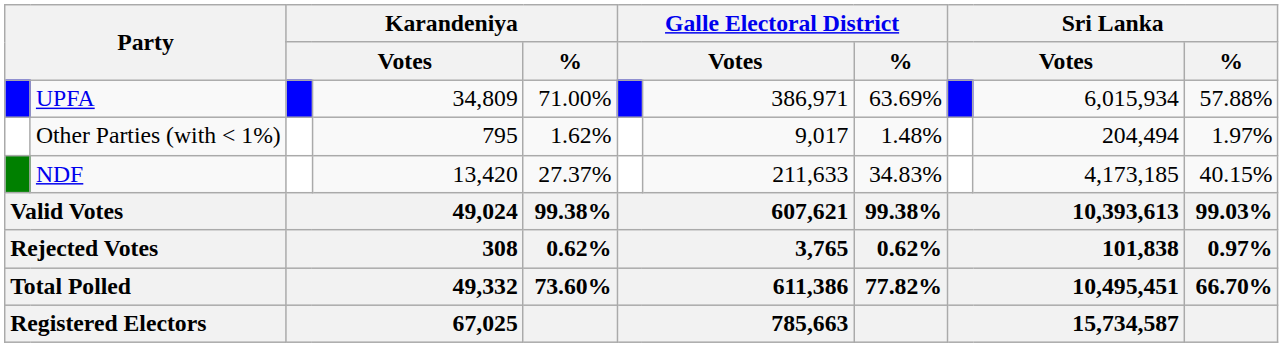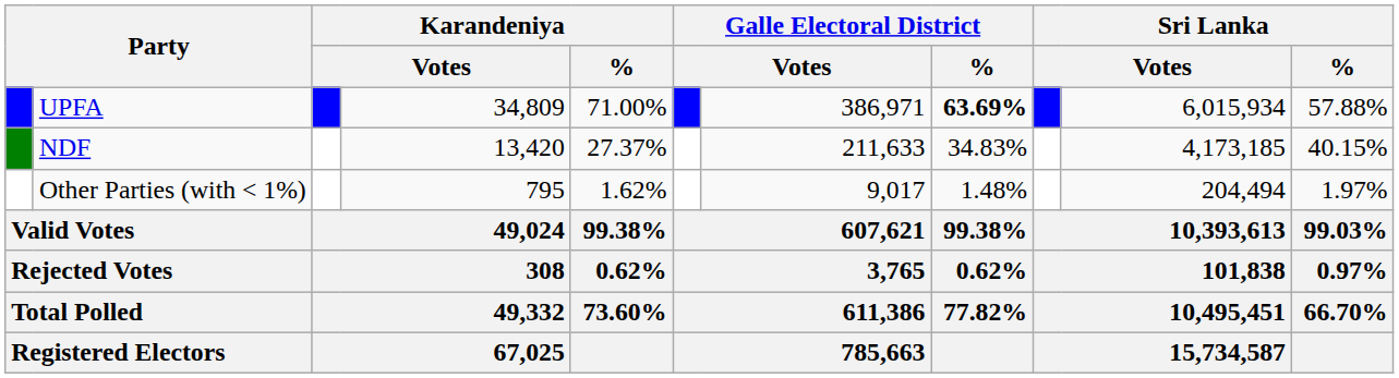 <table class="wikitable">
 <tr>
 <th colspan="2" width="144px"rowspan="2">Party</th>
 <th colspan="3" width="216px">Karandeniya</th>
 <th colspan="3" width="216px"><a href='#'>Galle Electoral District</a></th>
 <th colspan="3" width="216px">Sri Lanka</th>
 </tr>
 <tr>
 <th colspan="2" width="144px">Votes</th>
 <th>%</th>
 <th colspan="2" width="144px">Votes</th>
 <th>%</th>
 <th colspan="2" width="144px">Votes</th>
 <th>%</th>
 </tr>
 <tr>
 <td style="background-color:blue;" width="10px"></td>
 <td style="text-align:left;"><a href='#'>UPFA</a></td>
 <td style="background-color:blue;" width="10px"></td>
 <td style="text-align:right;">34,809</td>
 <td style="text-align:right;">71.00%</td>
 <td style="background-color:blue;" width="10px"></td>
 <td style="text-align:right;">386,971</td>
-<td style="text-align:right;">63.69%</td>
+<td style="text-align:right;"><strong>63.69%</strong></td>
 <td style="background-color:blue;" width="10px"></td>
 <td style="text-align:right;">6,015,934</td>
 <td style="text-align:right;">57.88%</td>
+</tr>
+<tr>
+<td style="background-color:green;" width="10px"></td>
+<td style="text-align:left;"><a href='#'>NDF</a></td>
+<td style="background-color:white;" width="10px"></td>
+<td style="text-align:right;">13,420</td>
+<td style="text-align:right;">27.37%</td>
+<td style="background-color:white;" width="10px"></td>
+<td style="text-align:right;">211,633</td>
+<td style="text-align:right;">34.83%</td>
+<td style="background-color:white;" width="10px"></td>
+<td style="text-align:right;">4,173,185</td>
+<td style="text-align:right;">40.15%</td>
 </tr>
 <tr>
 <td style="background-color:white;" width="10px"></td>
 <td style="text-align:left;">Other Parties (with < 1%)</td>
 <td style="background-color:white;" width="10px"></td>
 <td style="text-align:right;">795</td>
 <td style="text-align:right;">1.62%</td>
 <td style="background-color:white;" width="10px"></td>
 <td style="text-align:right;">9,017</td>
 <td style="text-align:right;">1.48%</td>
 <td style="background-color:white;" width="10px"></td>
 <td style="text-align:right;">204,494</td>
 <td style="text-align:right;">1.97%</td>
-</tr>
-<tr>
-<td style="background-color:green;" width="10px"></td>
-<td style="text-align:left;"><a href='#'>NDF</a></td>
-<td style="background-color:white;" width="10px"></td>
-<td style="text-align:right;">13,420</td>
-<td style="text-align:right;">27.37%</td>
-<td style="background-color:white;" width="10px"></td>
-<td style="text-align:right;">211,633</td>
-<td style="text-align:right;">34.83%</td>
-<td style="background-color:white;" width="10px"></td>
-<td style="text-align:right;">4,173,185</td>
-<td style="text-align:right;">40.15%</td>
 </tr>
 <tr>
 <th colspan="2" width="144px"style="text-align:left;">Valid Votes</th>
 <th style="text-align:right;"colspan="2" width="144px">49,024</th>
 <th style="text-align:right;">99.38%</th>
 <th style="text-align:right;"colspan="2" width="144px">607,621</th>
 <th style="text-align:right;">99.38%</th>
 <th style="text-align:right;"colspan="2" width="144px">10,393,613</th>
 <th style="text-align:right;">99.03%</th>
 </tr>
 <tr>
 <th colspan="2" width="144px"style="text-align:left;">Rejected Votes</th>
 <th style="text-align:right;"colspan="2" width="144px">308</th>
 <th style="text-align:right;">0.62%</th>
 <th style="text-align:right;"colspan="2" width="144px">3,765</th>
 <th style="text-align:right;">0.62%</th>
 <th style="text-align:right;"colspan="2" width="144px">101,838</th>
 <th style="text-align:right;">0.97%</th>
 </tr>
 <tr>
 <th colspan="2" width="144px"style="text-align:left;">Total Polled</th>
 <th style="text-align:right;"colspan="2" width="144px">49,332</th>
 <th style="text-align:right;">73.60%</th>
 <th style="text-align:right;"colspan="2" width="144px">611,386</th>
 <th style="text-align:right;">77.82%</th>
 <th style="text-align:right;"colspan="2" width="144px">10,495,451</th>
 <th style="text-align:right;">66.70%</th>
 </tr>
 <tr>
 <th colspan="2" width="144px"style="text-align:left;">Registered Electors</th>
 <th style="text-align:right;"colspan="2" width="144px">67,025</th>
 <th></th>
 <th style="text-align:right;"colspan="2" width="144px">785,663</th>
 <th></th>
 <th style="text-align:right;"colspan="2" width="144px">15,734,587</th>
 <th></th>
 </tr>
 </table>
